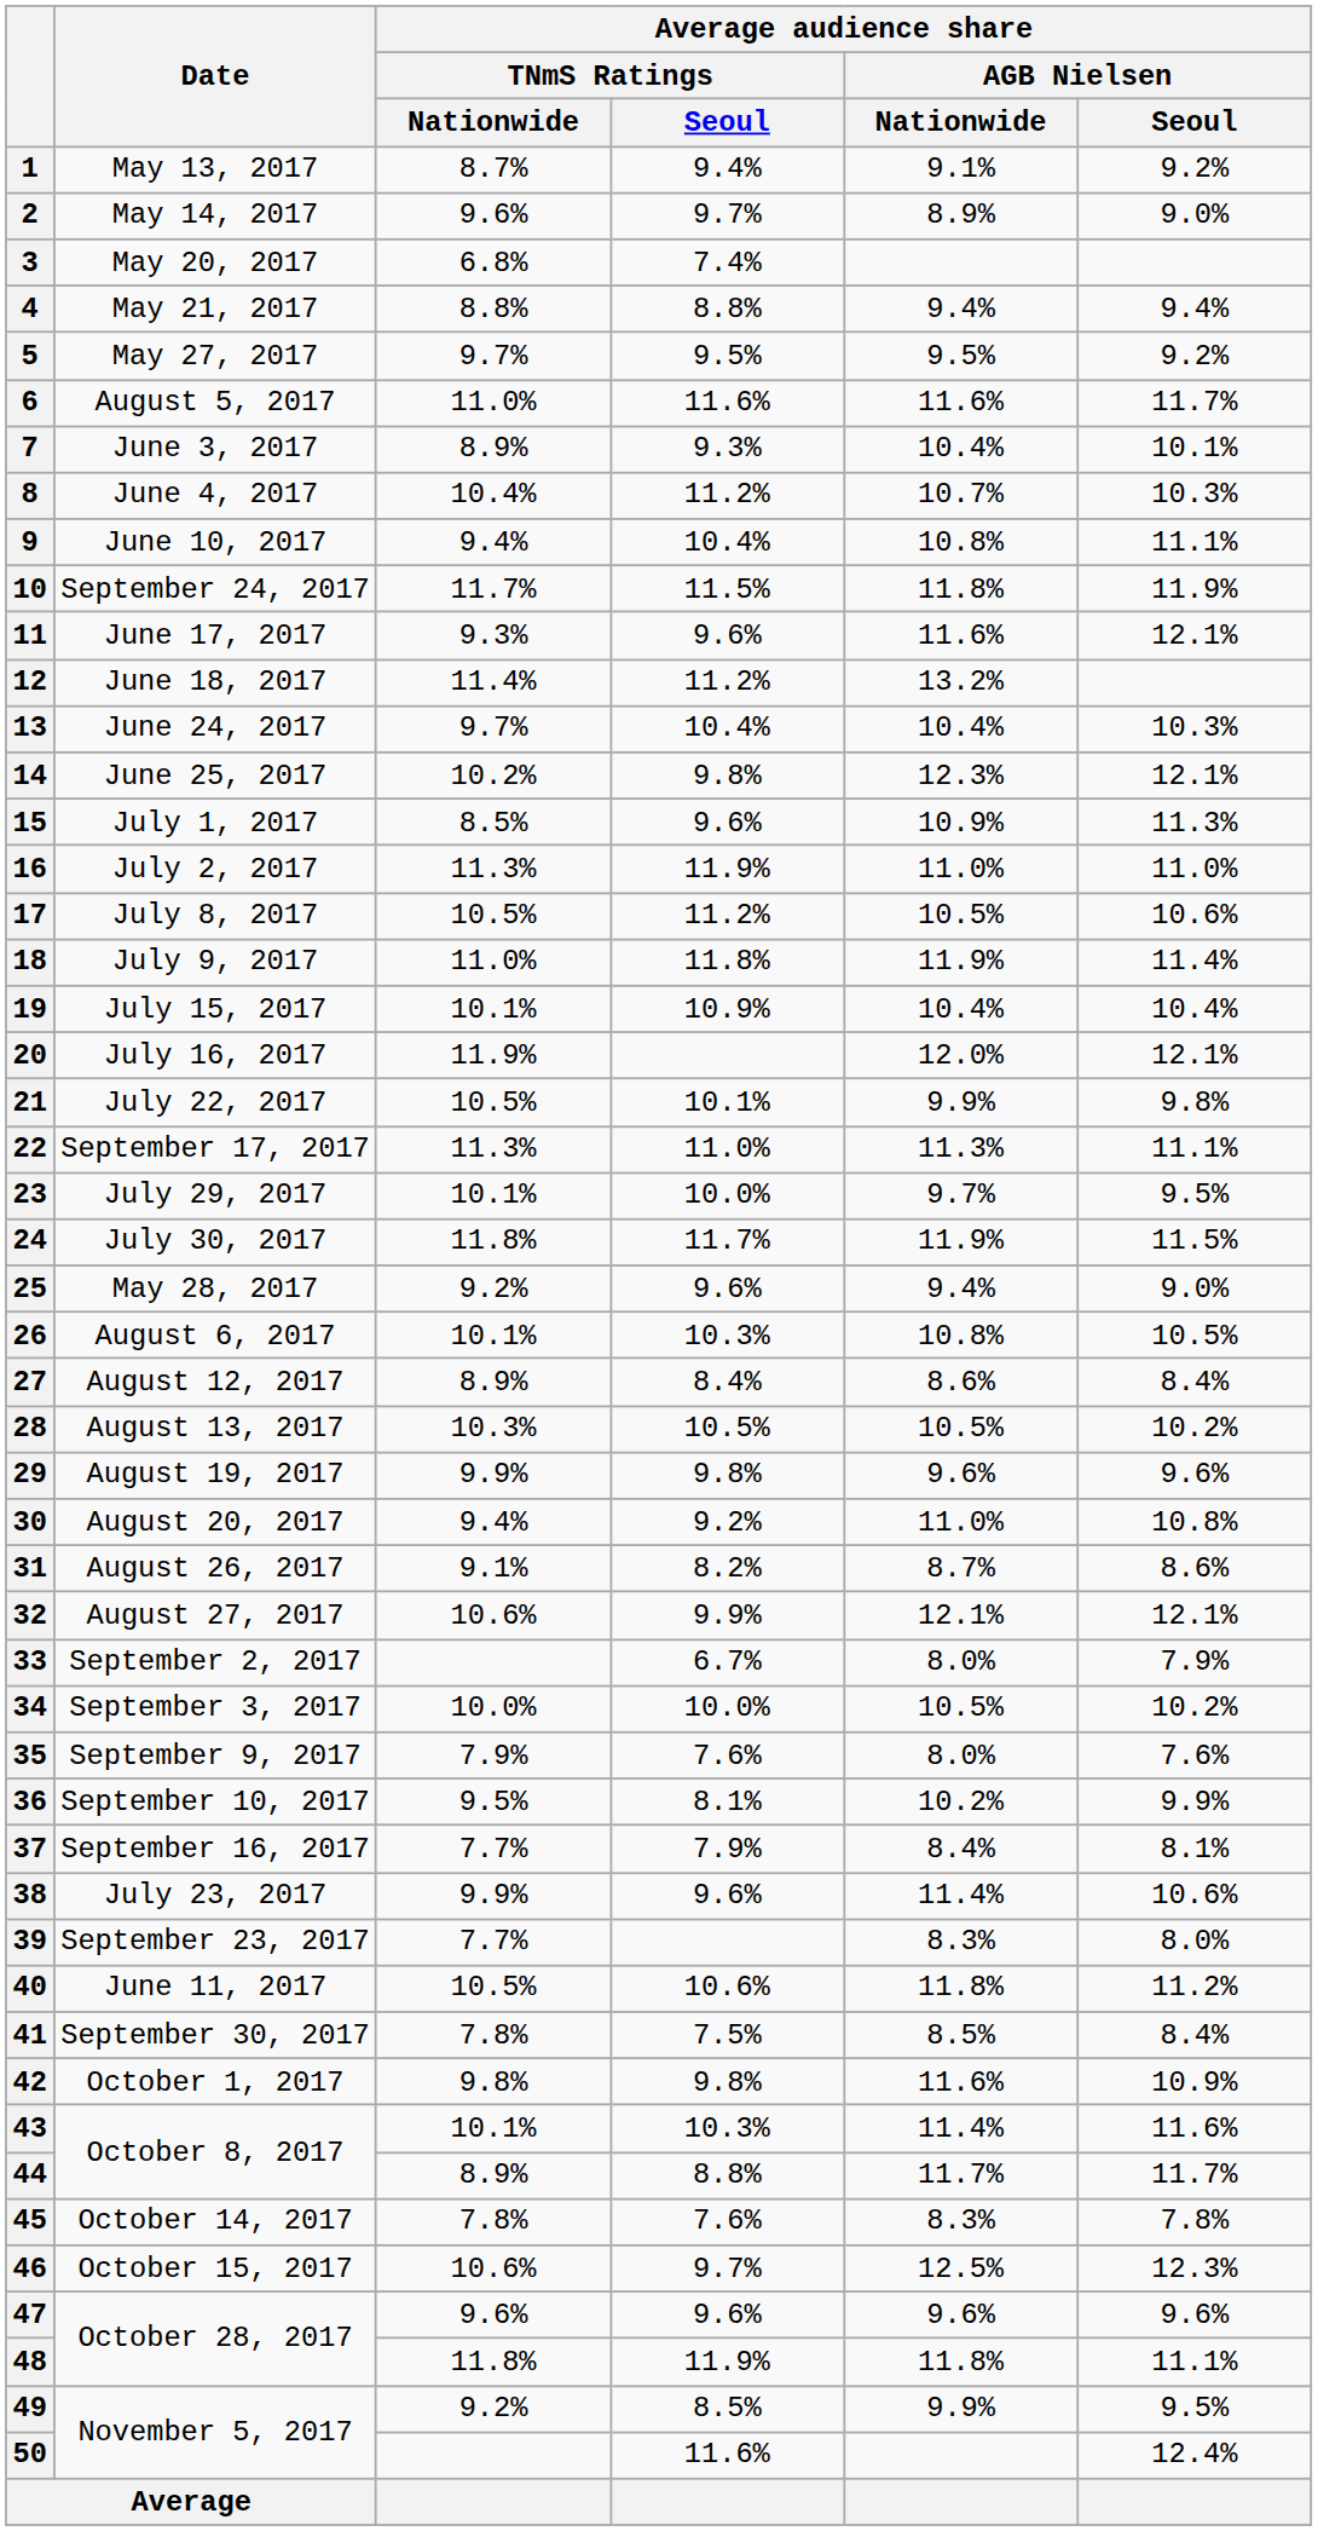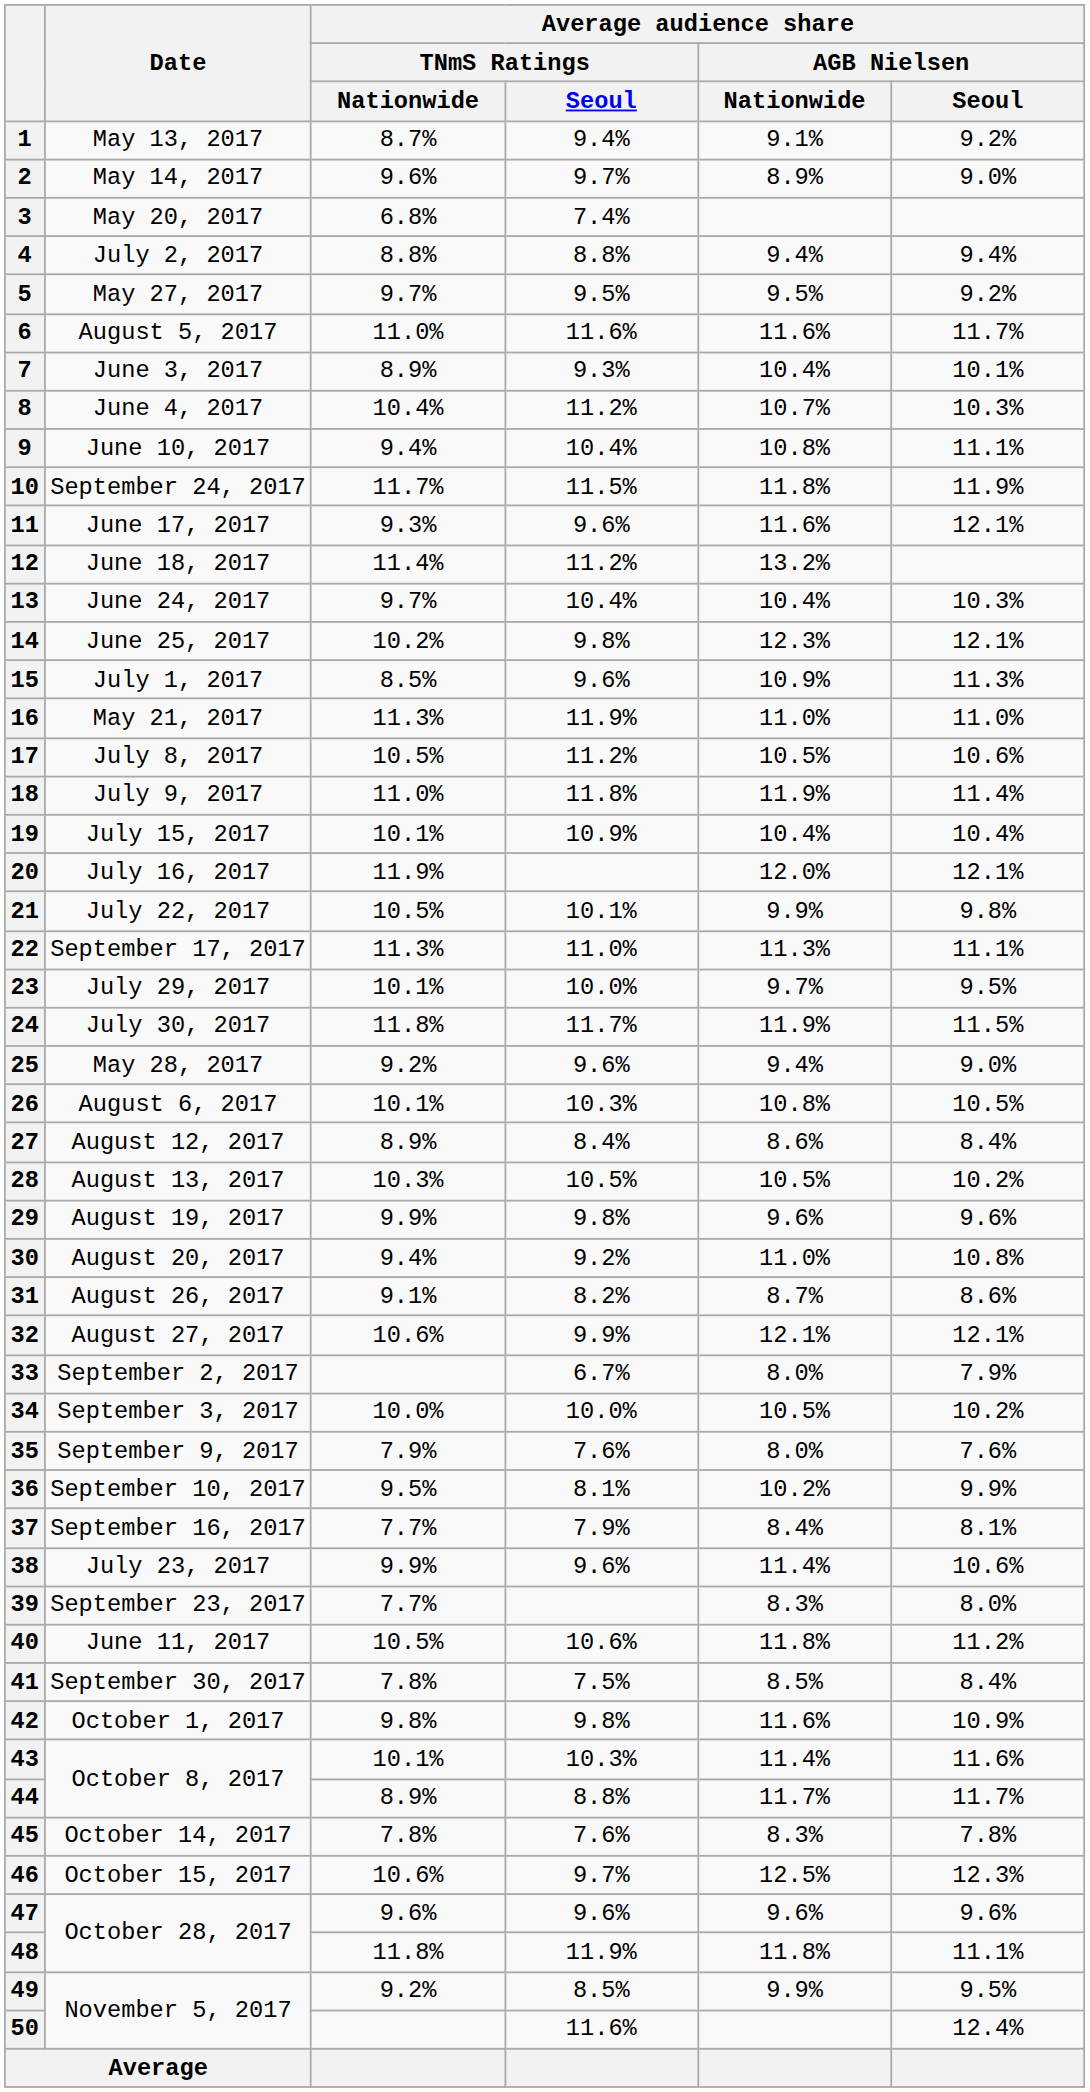 <table class="wikitable" style="text-align:center">
 <tr>
 <th rowspan="3"></th>
 <th rowspan="3">Date</th>
 <th colspan="4">Average audience share</th>
 </tr>
 <tr>
 <th colspan="2">TNmS Ratings</th>
 <th colspan="2">AGB Nielsen</th>
 </tr>
 <tr>
 <th style="width:100px;">Nationwide</th>
 <th style="width:100px;"><a href='#'>Seoul</a></th>
 <th style="width:100px;">Nationwide</th>
 <th style="width:100px;">Seoul</th>
 </tr>
 <tr>
 <th>1</th>
 <td>May 13, 2017</td>
 <td>8.7% </td>
 <td>9.4% </td>
 <td>9.1% </td>
 <td>9.2% </td>
 </tr>
 <tr>
 <th>2</th>
 <td>May 14, 2017</td>
 <td>9.6% </td>
 <td>9.7% </td>
 <td>8.9% </td>
 <td>9.0% </td>
 </tr>
 <tr>
 <th>3</th>
 <td>May 20, 2017</td>
 <td>6.8% </td>
 <td>7.4% </td>
 <td> </td>
 <td> </td>
 </tr>
 <tr>
 <th>4</th>
-<td>May 21, 2017</td>
+<td>July 2, 2017</td>
 <td>8.8% </td>
 <td>8.8% </td>
 <td>9.4% </td>
 <td>9.4% </td>
 </tr>
 <tr>
 <th>5</th>
 <td>May 27, 2017</td>
 <td>9.7% </td>
 <td>9.5% </td>
 <td>9.5% </td>
 <td>9.2% </td>
 </tr>
 <tr>
 <th>6</th>
 <td>August 5, 2017</td>
 <td>11.0% </td>
 <td>11.6% </td>
 <td>11.6% </td>
 <td>11.7% </td>
 </tr>
 <tr>
 <th>7</th>
 <td>June 3, 2017</td>
 <td>8.9% </td>
 <td>9.3% </td>
 <td>10.4% </td>
 <td>10.1% </td>
 </tr>
 <tr>
 <th>8</th>
 <td>June 4, 2017</td>
 <td>10.4% </td>
 <td>11.2% </td>
 <td>10.7% </td>
 <td>10.3% </td>
 </tr>
 <tr>
 <th>9</th>
 <td>June 10, 2017</td>
 <td>9.4% </td>
 <td>10.4% </td>
 <td>10.8% </td>
 <td>11.1% </td>
 </tr>
 <tr>
 <th>10</th>
 <td>September 24, 2017</td>
 <td>11.7% </td>
 <td>11.5% </td>
 <td>11.8% </td>
 <td>11.9% </td>
 </tr>
 <tr>
 <th>11</th>
 <td>June 17, 2017</td>
 <td>9.3% </td>
 <td>9.6% </td>
 <td>11.6% </td>
 <td>12.1% </td>
 </tr>
 <tr>
 <th>12</th>
 <td>June 18, 2017</td>
 <td>11.4% </td>
 <td>11.2% </td>
 <td>13.2% </td>
 <td> </td>
 </tr>
 <tr>
 <th>13</th>
 <td>June 24, 2017</td>
 <td>9.7% </td>
 <td>10.4% </td>
 <td>10.4% </td>
 <td>10.3% </td>
 </tr>
 <tr>
 <th>14</th>
 <td>June 25, 2017</td>
 <td>10.2% </td>
 <td>9.8% </td>
 <td>12.3% </td>
 <td>12.1% </td>
 </tr>
 <tr>
 <th>15</th>
 <td>July 1, 2017</td>
 <td>8.5% </td>
 <td>9.6% </td>
 <td>10.9% </td>
 <td>11.3% </td>
 </tr>
 <tr>
 <th>16</th>
-<td>July 2, 2017</td>
+<td>May 21, 2017</td>
 <td>11.3% </td>
 <td>11.9% </td>
 <td>11.0% </td>
 <td>11.0% </td>
 </tr>
 <tr>
 <th>17</th>
 <td>July 8, 2017</td>
 <td>10.5% </td>
 <td>11.2% </td>
 <td>10.5% </td>
 <td>10.6% </td>
 </tr>
 <tr>
 <th>18</th>
 <td>July 9, 2017</td>
 <td>11.0% </td>
 <td>11.8% </td>
 <td>11.9% </td>
 <td>11.4% </td>
 </tr>
 <tr>
 <th>19</th>
 <td>July 15, 2017</td>
 <td>10.1% </td>
 <td>10.9% </td>
 <td>10.4% </td>
 <td>10.4% </td>
 </tr>
 <tr>
 <th>20</th>
 <td>July 16, 2017</td>
 <td>11.9% </td>
 <td> </td>
 <td>12.0% </td>
 <td>12.1% </td>
 </tr>
 <tr>
 <th>21</th>
 <td>July 22, 2017</td>
 <td>10.5% </td>
 <td>10.1% </td>
 <td>9.9% </td>
 <td>9.8% </td>
 </tr>
 <tr>
 <th>22</th>
 <td>September 17, 2017</td>
 <td>11.3% </td>
 <td>11.0% </td>
 <td>11.3% </td>
 <td>11.1% </td>
 </tr>
 <tr>
 <th>23</th>
 <td>July 29, 2017</td>
 <td>10.1% </td>
 <td>10.0% </td>
 <td>9.7% </td>
 <td>9.5% </td>
 </tr>
 <tr>
 <th>24</th>
 <td>July 30, 2017</td>
 <td>11.8% </td>
 <td>11.7% </td>
 <td>11.9% </td>
 <td>11.5% </td>
 </tr>
 <tr>
 <th>25</th>
 <td>May 28, 2017</td>
 <td>9.2% </td>
 <td>9.6% </td>
 <td>9.4% </td>
 <td>9.0% </td>
 </tr>
 <tr>
 <th>26</th>
 <td>August 6, 2017</td>
 <td>10.1% </td>
 <td>10.3% </td>
 <td>10.8% </td>
 <td>10.5% </td>
 </tr>
 <tr>
 <th>27</th>
 <td>August 12, 2017</td>
 <td>8.9% </td>
 <td>8.4% </td>
 <td>8.6% </td>
 <td>8.4% </td>
 </tr>
 <tr>
 <th>28</th>
 <td>August 13, 2017</td>
 <td>10.3% </td>
 <td>10.5% </td>
 <td>10.5% </td>
 <td>10.2% </td>
 </tr>
 <tr>
 <th>29</th>
 <td>August 19, 2017</td>
 <td>9.9% </td>
 <td>9.8% </td>
 <td>9.6% </td>
 <td>9.6% </td>
 </tr>
 <tr>
 <th>30</th>
 <td>August 20, 2017</td>
 <td>9.4% </td>
 <td>9.2% </td>
 <td>11.0% </td>
 <td>10.8% </td>
 </tr>
 <tr>
 <th>31</th>
 <td>August 26, 2017</td>
 <td>9.1% </td>
 <td>8.2% </td>
 <td>8.7% </td>
 <td>8.6% </td>
 </tr>
 <tr>
 <th>32</th>
 <td>August 27, 2017</td>
 <td>10.6% </td>
 <td>9.9% </td>
 <td>12.1% </td>
 <td>12.1% </td>
 </tr>
 <tr>
 <th>33</th>
 <td>September 2, 2017</td>
 <td> </td>
 <td>6.7% </td>
 <td>8.0% </td>
 <td>7.9% </td>
 </tr>
 <tr>
 <th>34</th>
 <td>September 3, 2017</td>
 <td>10.0% </td>
 <td>10.0% </td>
 <td>10.5% </td>
 <td>10.2% </td>
 </tr>
 <tr>
 <th>35</th>
 <td>September 9, 2017</td>
 <td>7.9% </td>
 <td>7.6% </td>
 <td>8.0% </td>
 <td>7.6% </td>
 </tr>
 <tr>
 <th>36</th>
 <td>September 10, 2017</td>
 <td>9.5% </td>
 <td>8.1% </td>
 <td>10.2% </td>
 <td>9.9% </td>
 </tr>
 <tr>
 <th>37</th>
 <td>September 16, 2017</td>
 <td>7.7% </td>
 <td>7.9% </td>
 <td>8.4% </td>
 <td>8.1% </td>
 </tr>
 <tr>
 <th>38</th>
 <td>July 23, 2017</td>
 <td>9.9% </td>
 <td>9.6% </td>
 <td>11.4% </td>
 <td>10.6% </td>
 </tr>
 <tr>
 <th>39</th>
 <td>September 23, 2017</td>
 <td>7.7% </td>
 <td> </td>
 <td>8.3% </td>
 <td>8.0% </td>
 </tr>
 <tr>
 <th>40</th>
 <td>June 11, 2017</td>
 <td>10.5% </td>
 <td>10.6% </td>
 <td>11.8% </td>
 <td>11.2% </td>
 </tr>
 <tr>
 <th>41</th>
 <td>September 30, 2017</td>
 <td>7.8% </td>
 <td>7.5% </td>
 <td>8.5% </td>
 <td>8.4% </td>
 </tr>
 <tr>
 <th>42</th>
 <td>October 1, 2017</td>
 <td>9.8% </td>
 <td>9.8% </td>
 <td>11.6% </td>
 <td>10.9% </td>
 </tr>
 <tr>
 <th>43</th>
 <td rowspan=2>October 8, 2017</td>
 <td>10.1% </td>
 <td>10.3% </td>
 <td>11.4% </td>
 <td>11.6% </td>
 </tr>
 <tr>
 <th>44</th>
 <td>8.9% </td>
 <td>8.8% </td>
 <td>11.7% </td>
 <td>11.7% </td>
 </tr>
 <tr>
 <th>45</th>
 <td>October 14, 2017</td>
 <td>7.8% </td>
 <td>7.6% </td>
 <td>8.3% </td>
 <td>7.8% </td>
 </tr>
 <tr>
 <th>46</th>
 <td>October 15, 2017</td>
 <td>10.6% </td>
 <td>9.7% </td>
 <td>12.5% </td>
 <td>12.3% </td>
 </tr>
 <tr>
 <th>47</th>
 <td rowspan=2>October 28, 2017</td>
 <td>9.6% </td>
 <td>9.6% </td>
 <td>9.6% </td>
 <td>9.6% </td>
 </tr>
 <tr>
 <th>48</th>
 <td>11.8% </td>
 <td>11.9% </td>
 <td>11.8% </td>
 <td>11.1% </td>
 </tr>
 <tr>
 <th>49</th>
 <td rowspan=2>November 5, 2017</td>
 <td>9.2% </td>
 <td>8.5% </td>
 <td>9.9% </td>
 <td>9.5% </td>
 </tr>
 <tr>
 <th>50</th>
 <td> </td>
 <td>11.6% </td>
 <td> </td>
 <td>12.4% </td>
 </tr>
 <tr>
 <th colspan="2">Average</th>
 <th></th>
 <th></th>
 <th></th>
 <th></th>
 </tr>
 </table>
